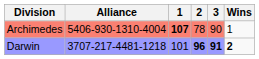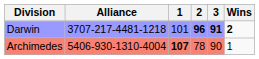 <table class="wikitable">
 <tr>
 <th>Division</th>
 <th>Alliance</th>
 <th>1</th>
 <th>2</th>
 <th>3</th>
 <th>Wins</th>
 </tr>
 <tr>
+<td style="background:#9999ff">Darwin</td>
+<td style="background:#9999ff">3707-217-4481-1218</td>
+<td style="background:#9999ff">101</td>
+<td style="background:#9999ff"><strong>96</strong></td>
+<td style="background:#9999ff"><strong>91</strong></td>
+<td><strong>2</strong></td>
+</tr>
+<tr>
 <td style="background:salmon">Archimedes</td>
 <td style="background:salmon">5406-930-1310-4004</td>
 <td style="background:salmon"><strong>107</strong></td>
 <td style="background:salmon">78</td>
 <td style="background:salmon">90</td>
 <td>1</td>
 </tr>
-<tr>
-<td style="background:#9999ff">Darwin</td>
-<td style="background:#9999ff">3707-217-4481-1218</td>
-<td style="background:#9999ff">101</td>
-<td style="background:#9999ff"><strong>96</strong></td>
-<td style="background:#9999ff"><strong>91</strong></td>
-<td><strong>2</strong></td>
-</tr>
 </table>
